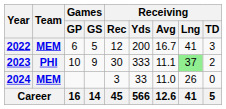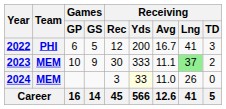 <table class="wikitable" style="text-align:center">
 <tr>
 <th rowspan="2">Year</th>
 <th rowspan="2">Team</th>
 <th colspan="2">Games</th>
 <th colspan="5">Receiving</th>
 </tr>
 <tr>
 <th>GP</th>
 <th>GS</th>
 <th>Rec</th>
 <th>Yds</th>
 <th>Avg</th>
 <th>Lng</th>
 <th>TD</th>
 </tr>
 <tr>
 <th><a href='#'>2022</a></th>
-<th><a href='#'>MEM</a></th>
+<th><a href='#'>PHI</a></th>
 <td>6</td>
 <td>5</td>
 <td>12</td>
 <td>200</td>
 <td>16.7</td>
 <td>41</td>
 <td>3</td>
 </tr>
 <tr>
 <th><a href='#'>2023</a></th>
-<th><a href='#'>PHI</a></th>
+<th><a href='#'>MEM</a></th>
 <td>10</td>
 <td>9</td>
 <td>30</td>
 <td>333</td>
 <td>11.1</td>
 <td style="background: lightgreen;">37</td>
 <td>2</td>
 </tr>
 <tr>
 <th><a href='#'>2024</a></th>
 <th><a href='#'>MEM</a></th>
 <td></td>
 <td></td>
 <td>3</td>
-<td>33</td>
+<td style="background: lightyellow;">33</td>
 <td>11.0</td>
 <td>26</td>
 <td>0</td>
 </tr>
 <tr>
 <th colspan="2">Career</th>
 <th>16</th>
 <th>14</th>
 <th>45</th>
 <th>566</th>
 <th>12.6</th>
 <th>41</th>
 <th>5</th>
 </tr>
 </table>
